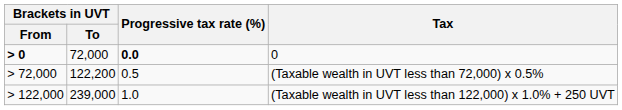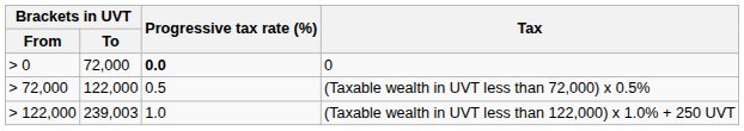 <table class="wikitable">
 <tr>
 <th colspan="2">Brackets in UVT</th>
 <th rowspan="2">Progressive tax rate (%)</th>
 <th rowspan="2">Tax</th>
 </tr>
 <tr>
 <th>From</th>
 <th>To</th>
 </tr>
 <tr>
-<td><strong>> 0</strong></td>
+<td>> 0</td>
 <td>72,000</td>
 <td><strong>0.0</strong></td>
 <td>0</td>
 </tr>
 <tr>
 <td>> 72,000</td>
-<td>122,200</td>
+<td>122,000</td>
 <td>0.5</td>
 <td>(Taxable wealth in UVT less than 72,000) x 0.5%</td>
 </tr>
 <tr>
 <td>> 122,000</td>
-<td>239,000</td>
+<td>239,003</td>
 <td>1.0</td>
 <td>(Taxable wealth in UVT less than 122,000) x 1.0% + 250 UVT</td>
 </tr>
 </table>
